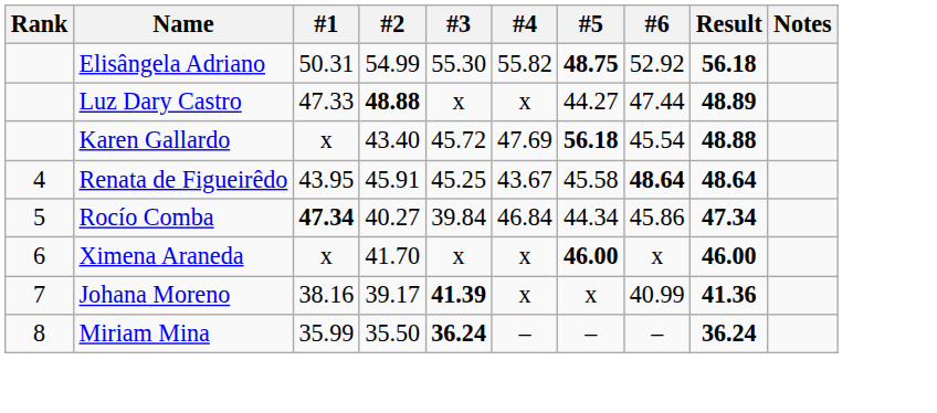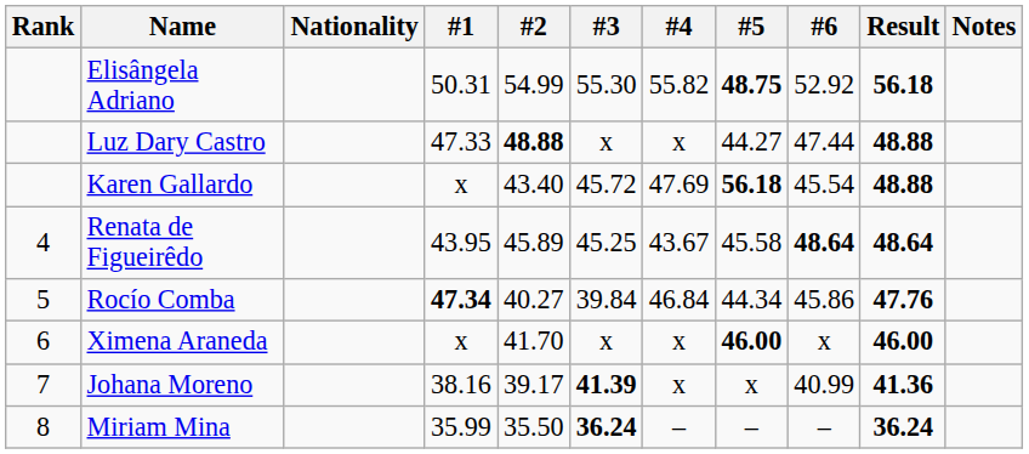 <table class="wikitable sortable" style="text-align:center">
 <tr>
 <th>Rank</th>
 <th>Name</th>
+<th>Nationality</th>
 <th>#1</th>
 <th>#2</th>
 <th>#3</th>
 <th>#4</th>
 <th>#5</th>
 <th>#6</th>
 <th>Result</th>
 <th>Notes</th>
 </tr>
 <tr>
 <td></td>
 <td align=left><a href='#'>Elisângela Adriano</a></td>
+<td align=left></td>
 <td>50.31</td>
 <td>54.99</td>
 <td>55.30</td>
 <td>55.82</td>
 <td><strong>48.75</strong></td>
 <td>52.92</td>
 <td><strong>56.18</strong></td>
 <td></td>
 </tr>
 <tr>
 <td></td>
 <td align=left><a href='#'>Luz Dary Castro</a></td>
+<td align=left></td>
 <td>47.33</td>
 <td><strong>48.88</strong></td>
 <td>x</td>
 <td>x</td>
 <td>44.27</td>
 <td>47.44</td>
-<td><strong>48.89</strong></td>
+<td><strong>48.88</strong></td>
 <td></td>
 </tr>
 <tr>
 <td></td>
 <td align=left><a href='#'>Karen Gallardo</a></td>
+<td align=left></td>
 <td>x</td>
 <td>43.40</td>
 <td>45.72</td>
 <td>47.69</td>
 <td><strong>56.18</strong></td>
 <td>45.54</td>
 <td><strong>48.88</strong></td>
 <td></td>
 </tr>
 <tr>
 <td>4</td>
 <td align=left><a href='#'>Renata de Figueirêdo</a></td>
+<td align=left></td>
 <td>43.95</td>
-<td>45.91</td>
+<td>45.89</td>
 <td>45.25</td>
 <td>43.67</td>
 <td>45.58</td>
 <td><strong>48.64</strong></td>
 <td><strong>48.64</strong></td>
 <td></td>
 </tr>
 <tr>
 <td>5</td>
 <td align=left><a href='#'>Rocío Comba</a></td>
+<td align=left></td>
 <td><strong>47.34</strong></td>
 <td>40.27</td>
 <td>39.84</td>
 <td>46.84</td>
 <td>44.34</td>
 <td>45.86</td>
-<td><strong>47.34</strong></td>
+<td><strong>47.76</strong></td>
 <td></td>
 </tr>
 <tr>
 <td>6</td>
 <td align=left><a href='#'>Ximena Araneda</a></td>
+<td align=left></td>
 <td>x</td>
 <td>41.70</td>
 <td>x</td>
 <td>x</td>
 <td><strong>46.00</strong></td>
 <td>x</td>
 <td><strong>46.00</strong></td>
 <td></td>
 </tr>
 <tr>
 <td>7</td>
 <td align=left><a href='#'>Johana Moreno</a></td>
+<td align=left></td>
 <td>38.16</td>
 <td>39.17</td>
 <td><strong>41.39</strong></td>
 <td>x</td>
 <td>x</td>
 <td>40.99</td>
 <td><strong>41.36</strong></td>
 <td></td>
 </tr>
 <tr>
 <td>8</td>
 <td align=left><a href='#'>Miriam Mina</a></td>
+<td align=left></td>
 <td>35.99</td>
 <td>35.50</td>
 <td><strong>36.24</strong></td>
 <td>–</td>
 <td>–</td>
 <td>–</td>
 <td><strong>36.24</strong></td>
 <td></td>
 </tr>
 </table>
